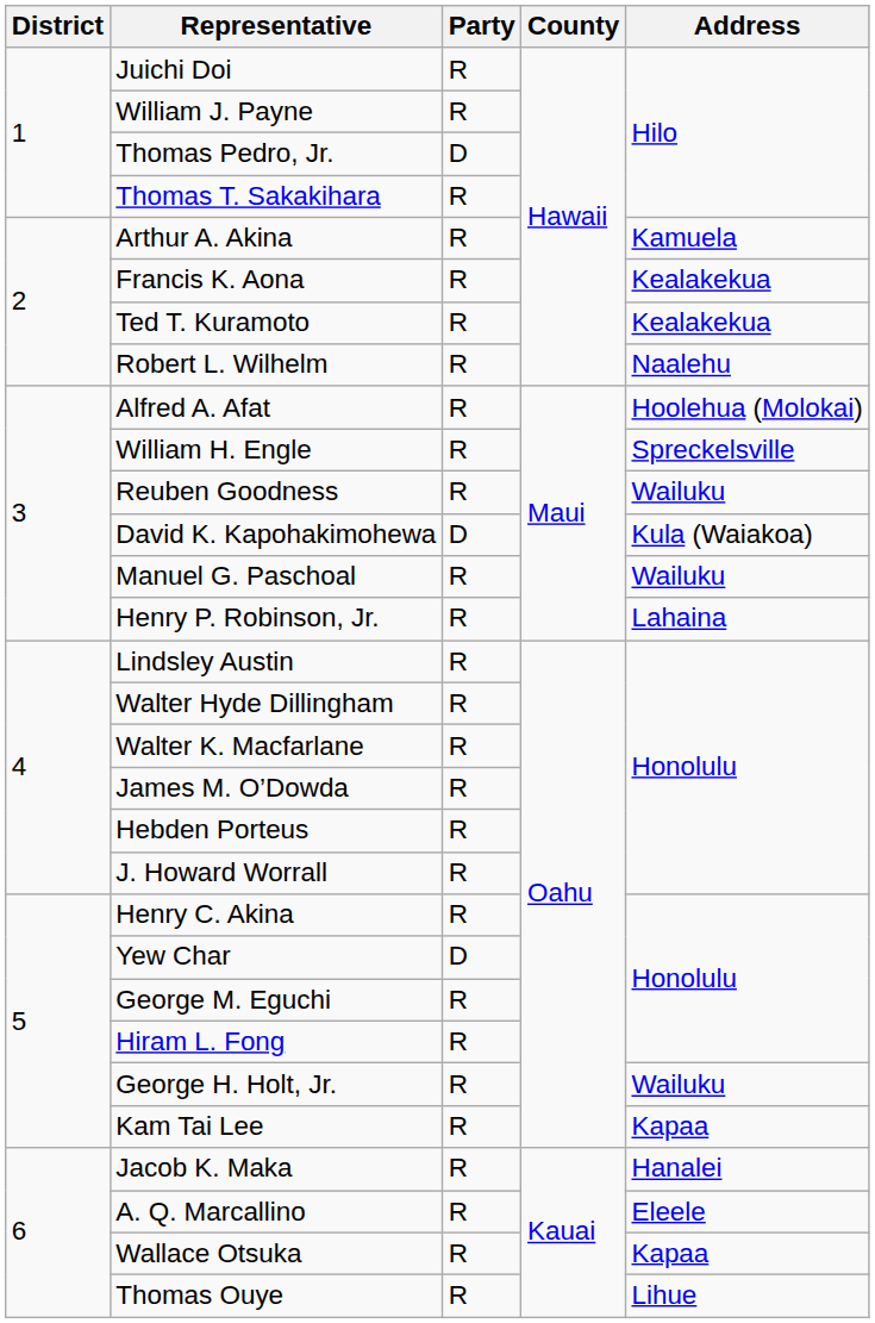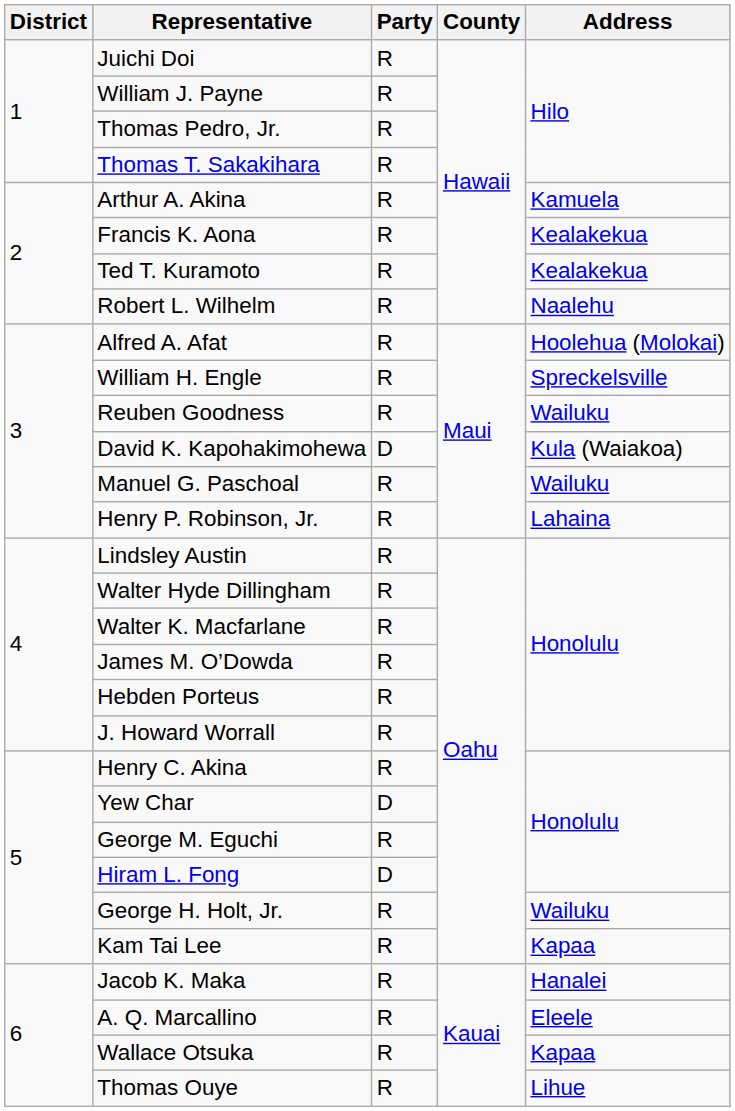 <table class= "sortable wikitable">
 <tr>
 <th>District</th>
 <th>Representative</th>
 <th>Party</th>
 <th>County</th>
 <th>Address</th>
 </tr>
 <tr>
 <td rowspan=4>1</td>
 <td>Juichi Doi</td>
 <td>R</td>
 <td rowspan=8><a href='#'>Hawaii</a></td>
 <td rowspan=4><a href='#'>Hilo</a></td>
 </tr>
 <tr>
 <td>William J. Payne</td>
 <td>R</td>
 </tr>
 <tr>
 <td>Thomas Pedro, Jr.</td>
-<td>D</td>
+<td>R</td>
 </tr>
 <tr>
 <td><a href='#'>Thomas T. Sakakihara</a></td>
 <td>R</td>
 </tr>
 <tr>
 <td rowspan=4>2</td>
 <td>Arthur A. Akina</td>
 <td>R</td>
 <td><a href='#'>Kamuela</a></td>
 </tr>
 <tr>
 <td>Francis K. Aona</td>
 <td>R</td>
 <td><a href='#'>Kealakekua</a></td>
 </tr>
 <tr>
 <td>Ted T. Kuramoto</td>
 <td>R</td>
 <td><a href='#'>Kealakekua</a></td>
 </tr>
 <tr>
 <td>Robert L. Wilhelm</td>
 <td>R</td>
 <td><a href='#'>Naalehu</a></td>
 </tr>
 <tr>
 <td rowspan=6>3</td>
 <td>Alfred A. Afat</td>
 <td>R</td>
 <td rowspan=6><a href='#'>Maui</a></td>
 <td><a href='#'>Hoolehua</a> (<a href='#'>Molokai</a>)</td>
 </tr>
 <tr>
 <td>William H. Engle</td>
 <td>R</td>
 <td><a href='#'>Spreckelsville</a></td>
 </tr>
 <tr>
 <td>Reuben Goodness</td>
 <td>R</td>
 <td><a href='#'>Wailuku</a></td>
 </tr>
 <tr>
 <td>David K. Kapohakimohewa</td>
 <td>D</td>
 <td><a href='#'>Kula</a> (Waiakoa)</td>
 </tr>
 <tr>
 <td>Manuel G. Paschoal</td>
 <td>R</td>
 <td><a href='#'>Wailuku</a></td>
 </tr>
 <tr>
 <td>Henry P. Robinson, Jr.</td>
 <td>R</td>
 <td><a href='#'>Lahaina</a></td>
 </tr>
 <tr>
 <td rowspan=6>4</td>
 <td>Lindsley Austin</td>
 <td>R</td>
 <td rowspan=12><a href='#'>Oahu</a></td>
 <td rowspan=6><a href='#'>Honolulu</a></td>
 </tr>
 <tr>
 <td>Walter Hyde Dillingham</td>
 <td>R</td>
 </tr>
 <tr>
 <td>Walter K. Macfarlane</td>
 <td>R</td>
 </tr>
 <tr>
 <td>James M. O’Dowda</td>
 <td>R</td>
 </tr>
 <tr>
 <td>Hebden Porteus</td>
 <td>R</td>
 </tr>
 <tr>
 <td>J. Howard Worrall</td>
 <td>R</td>
 </tr>
 <tr>
 <td rowspan=6>5</td>
 <td>Henry C. Akina</td>
 <td>R</td>
 <td rowspan=4><a href='#'>Honolulu</a></td>
 </tr>
 <tr>
 <td>Yew Char</td>
 <td>D</td>
 </tr>
 <tr>
 <td>George M. Eguchi</td>
 <td>R</td>
 </tr>
 <tr>
 <td><a href='#'>Hiram L. Fong</a></td>
-<td>R</td>
+<td>D</td>
 </tr>
 <tr>
 <td>George H. Holt, Jr.</td>
 <td>R</td>
 <td><a href='#'>Wailuku</a></td>
 </tr>
 <tr>
 <td>Kam Tai Lee</td>
 <td>R</td>
 <td><a href='#'>Kapaa</a></td>
 </tr>
 <tr>
 <td rowspan=4>6</td>
 <td>Jacob K. Maka</td>
 <td>R</td>
 <td rowspan=4><a href='#'>Kauai</a></td>
 <td><a href='#'>Hanalei</a></td>
 </tr>
 <tr>
 <td>A. Q. Marcallino</td>
 <td>R</td>
 <td><a href='#'>Eleele</a></td>
 </tr>
 <tr>
 <td>Wallace Otsuka</td>
 <td>R</td>
 <td><a href='#'>Kapaa</a></td>
 </tr>
 <tr>
 <td>Thomas Ouye</td>
 <td>R</td>
 <td><a href='#'>Lihue</a></td>
 </tr>
 <tr>
 </tr>
 </table>
